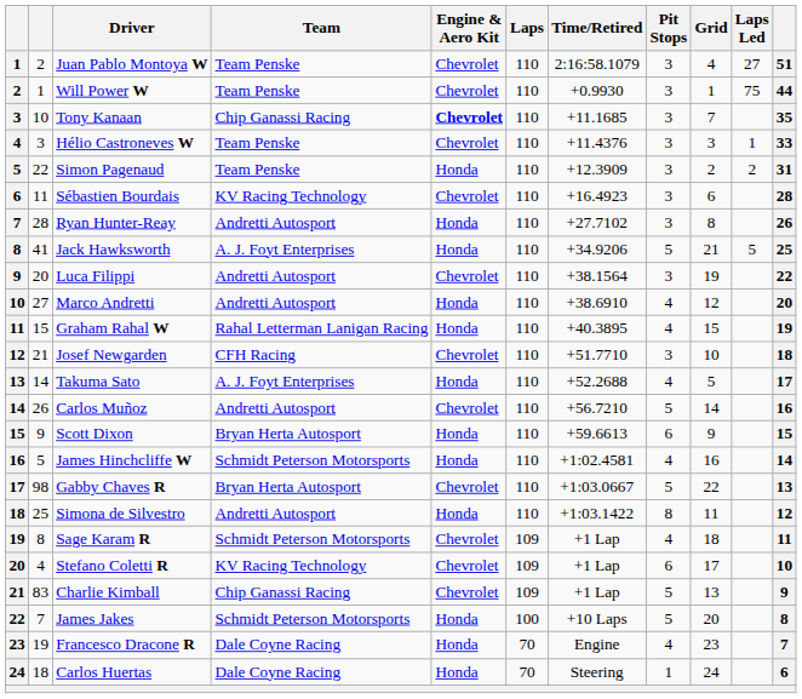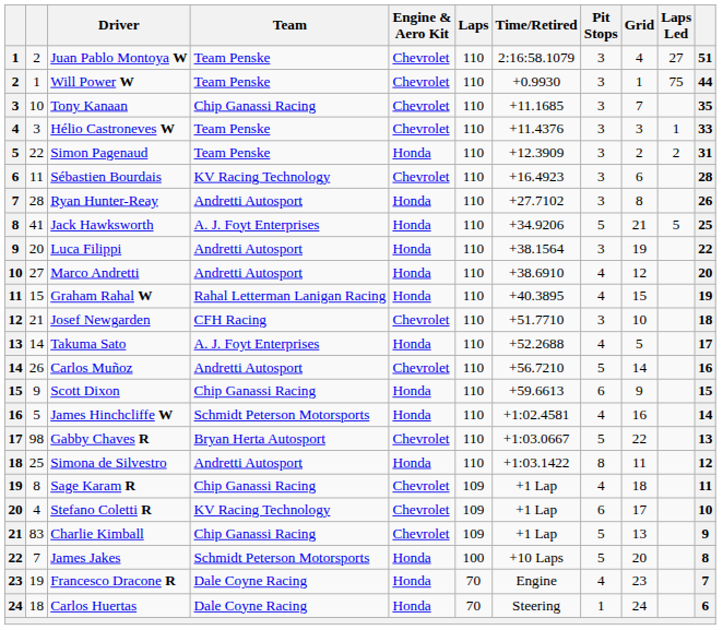 <table class="wikitable" style="text-align:center; font-size: 95%;">
 <tr>
 <th></th>
 <th></th>
 <th>Driver</th>
 <th>Team</th>
 <th>Engine &<br>Aero Kit</th>
 <th>Laps</th>
 <th>Time/Retired</th>
 <th>Pit<br>Stops</th>
 <th>Grid</th>
 <th>Laps<br>Led</th>
 <th></th>
 </tr>
 <tr>
 <th>1</th>
 <td>2</td>
 <td align=left> <a href='#'>Juan Pablo Montoya</a> <strong><span>W</span></strong></td>
 <td align=left><a href='#'>Team Penske</a></td>
 <td align=left><a href='#'>Chevrolet</a></td>
 <td>110</td>
 <td>2:16:58.1079</td>
 <td>3</td>
 <td>4</td>
 <td>27</td>
 <th>51</th>
 </tr>
 <tr>
 <th>2</th>
 <td>1</td>
 <td align=left> <a href='#'>Will Power</a> <strong><span>W</span></strong></td>
 <td align=left><a href='#'>Team Penske</a></td>
 <td align=left><a href='#'>Chevrolet</a></td>
 <td>110</td>
 <td>+0.9930</td>
 <td>3</td>
 <td>1</td>
 <td>75</td>
 <th>44</th>
 </tr>
 <tr>
 <th>3</th>
 <td>10</td>
 <td align=left> <a href='#'>Tony Kanaan</a></td>
 <td align=left><a href='#'>Chip Ganassi Racing</a></td>
-<td align=left><strong><a href='#'>Chevrolet</a></strong></td>
+<td align=left><a href='#'>Chevrolet</a></td>
 <td>110</td>
 <td>+11.1685</td>
 <td>3</td>
 <td>7</td>
 <td></td>
 <th>35</th>
 </tr>
 <tr>
 <th>4</th>
 <td>3</td>
 <td align=left> <a href='#'>Hélio Castroneves</a> <strong><span>W</span></strong></td>
 <td align=left><a href='#'>Team Penske</a></td>
 <td align=left><a href='#'>Chevrolet</a></td>
 <td>110</td>
 <td>+11.4376</td>
 <td>3</td>
 <td>3</td>
 <td>1</td>
 <th>33</th>
 </tr>
 <tr>
 <th>5</th>
 <td>22</td>
 <td align=left> <a href='#'>Simon Pagenaud</a></td>
 <td align=left><a href='#'>Team Penske</a></td>
 <td align=left><a href='#'>Honda</a></td>
 <td>110</td>
 <td>+12.3909</td>
 <td>3</td>
 <td>2</td>
 <td>2</td>
 <th>31</th>
 </tr>
 <tr>
 <th>6</th>
 <td>11</td>
 <td align=left> <a href='#'>Sébastien Bourdais</a></td>
 <td align=left><a href='#'>KV Racing Technology</a></td>
 <td align=left><a href='#'>Chevrolet</a></td>
 <td>110</td>
 <td>+16.4923</td>
 <td>3</td>
 <td>6</td>
 <td></td>
 <th>28</th>
 </tr>
 <tr>
 <th>7</th>
 <td>28</td>
 <td align=left> <a href='#'>Ryan Hunter-Reay</a></td>
 <td align=left><a href='#'>Andretti Autosport</a></td>
 <td align=left><a href='#'>Honda</a></td>
 <td>110</td>
 <td>+27.7102</td>
 <td>3</td>
 <td>8</td>
 <td></td>
 <th>26</th>
 </tr>
 <tr>
 <th>8</th>
 <td>41</td>
 <td align=left> <a href='#'>Jack Hawksworth</a></td>
 <td align=left><a href='#'>A. J. Foyt Enterprises</a></td>
 <td align=left><a href='#'>Honda</a></td>
 <td>110</td>
 <td>+34.9206</td>
 <td>5</td>
 <td>21</td>
 <td>5</td>
 <th>25</th>
 </tr>
 <tr>
 <th>9</th>
 <td>20</td>
 <td align=left> <a href='#'>Luca Filippi</a></td>
 <td align=left><a href='#'>Andretti Autosport</a></td>
-<td align=left><a href='#'>Chevrolet</a></td>
+<td align=left><a href='#'>Honda</a></td>
 <td>110</td>
 <td>+38.1564</td>
 <td>3</td>
 <td>19</td>
 <td></td>
 <th>22</th>
 </tr>
 <tr>
 <th>10</th>
 <td>27</td>
 <td align=left> <a href='#'>Marco Andretti</a></td>
 <td align=left><a href='#'>Andretti Autosport</a></td>
 <td align=left><a href='#'>Honda</a></td>
 <td>110</td>
 <td>+38.6910</td>
 <td>4</td>
 <td>12</td>
 <td></td>
 <th>20</th>
 </tr>
 <tr>
 <th>11</th>
 <td>15</td>
 <td align=left> <a href='#'>Graham Rahal</a> <strong><span>W</span></strong></td>
 <td align=left><a href='#'>Rahal Letterman Lanigan Racing</a></td>
 <td align=left><a href='#'>Honda</a></td>
 <td>110</td>
 <td>+40.3895</td>
 <td>4</td>
 <td>15</td>
 <td></td>
 <th>19</th>
 </tr>
 <tr>
 <th>12</th>
 <td>21</td>
 <td align=left> <a href='#'>Josef Newgarden</a></td>
 <td align=left><a href='#'>CFH Racing</a></td>
 <td align=left><a href='#'>Chevrolet</a></td>
 <td>110</td>
 <td>+51.7710</td>
 <td>3</td>
 <td>10</td>
 <td></td>
 <th>18</th>
 </tr>
 <tr>
 <th>13</th>
 <td>14</td>
 <td align=left> <a href='#'>Takuma Sato</a></td>
 <td align=left><a href='#'>A. J. Foyt Enterprises</a></td>
 <td align=left><a href='#'>Honda</a></td>
 <td>110</td>
 <td>+52.2688</td>
 <td>4</td>
 <td>5</td>
 <td></td>
 <th>17</th>
 </tr>
 <tr>
 <th>14</th>
 <td>26</td>
 <td align=left> <a href='#'>Carlos Muñoz</a></td>
 <td align=left><a href='#'>Andretti Autosport</a></td>
 <td align=left><a href='#'>Chevrolet</a></td>
 <td>110</td>
 <td>+56.7210</td>
 <td>5</td>
 <td>14</td>
 <td></td>
 <th>16</th>
 </tr>
 <tr>
 <th>15</th>
 <td>9</td>
 <td align=left> <a href='#'>Scott Dixon</a></td>
-<td align=left><a href='#'>Bryan Herta Autosport</a></td>
+<td align=left><a href='#'>Chip Ganassi Racing</a></td>
 <td align=left><a href='#'>Honda</a></td>
 <td>110</td>
 <td>+59.6613</td>
 <td>6</td>
 <td>9</td>
 <td></td>
 <th>15</th>
 </tr>
 <tr>
 <th>16</th>
 <td>5</td>
 <td align=left> <a href='#'>James Hinchcliffe</a> <strong><span>W</span></strong></td>
 <td align=left><a href='#'>Schmidt Peterson Motorsports</a></td>
 <td align=left><a href='#'>Honda</a></td>
 <td>110</td>
 <td>+1:02.4581</td>
 <td>4</td>
 <td>16</td>
 <td></td>
 <th>14</th>
 </tr>
 <tr>
 <th>17</th>
 <td>98</td>
 <td align=left> <a href='#'>Gabby Chaves</a> <strong><span>R</span></strong></td>
 <td align=left><a href='#'>Bryan Herta Autosport</a></td>
 <td align=left><a href='#'>Chevrolet</a></td>
 <td>110</td>
 <td>+1:03.0667</td>
 <td>5</td>
 <td>22</td>
 <td></td>
 <th>13</th>
 </tr>
 <tr>
 <th>18</th>
 <td>25</td>
 <td align=left> <a href='#'>Simona de Silvestro</a></td>
 <td align=left><a href='#'>Andretti Autosport</a></td>
 <td align=left><a href='#'>Honda</a></td>
 <td>110</td>
 <td>+1:03.1422</td>
 <td>8</td>
 <td>11</td>
 <td></td>
 <th>12</th>
 </tr>
 <tr>
 <th>19</th>
 <td>8</td>
 <td align=left> <a href='#'>Sage Karam</a> <strong><span>R</span></strong></td>
-<td align=left><a href='#'>Schmidt Peterson Motorsports</a></td>
+<td align=left><a href='#'>Chip Ganassi Racing</a></td>
 <td align=left><a href='#'>Chevrolet</a></td>
 <td>109</td>
 <td>+1 Lap</td>
 <td>4</td>
 <td>18</td>
 <td></td>
 <th>11</th>
 </tr>
 <tr>
 <th>20</th>
 <td>4</td>
 <td align=left> <a href='#'>Stefano Coletti</a> <strong><span>R</span></strong></td>
 <td align=left><a href='#'>KV Racing Technology</a></td>
 <td align=left><a href='#'>Chevrolet</a></td>
 <td>109</td>
 <td>+1 Lap</td>
 <td>6</td>
 <td>17</td>
 <td></td>
 <th>10</th>
 </tr>
 <tr>
 <th>21</th>
 <td>83</td>
 <td align=left> <a href='#'>Charlie Kimball</a></td>
 <td align=left><a href='#'>Chip Ganassi Racing</a></td>
 <td align=left><a href='#'>Chevrolet</a></td>
 <td>109</td>
 <td>+1 Lap</td>
 <td>5</td>
 <td>13</td>
 <td></td>
 <th>9</th>
 </tr>
 <tr>
 <th>22</th>
 <td>7</td>
 <td align=left> <a href='#'>James Jakes</a></td>
 <td align=left><a href='#'>Schmidt Peterson Motorsports</a></td>
 <td align=left><a href='#'>Honda</a></td>
 <td>100</td>
 <td>+10 Laps</td>
 <td>5</td>
 <td>20</td>
 <td></td>
 <th>8</th>
 </tr>
 <tr>
 <th>23</th>
 <td>19</td>
 <td align=left> <a href='#'>Francesco Dracone</a> <strong><span>R</span></strong></td>
 <td align=left><a href='#'>Dale Coyne Racing</a></td>
 <td align=left><a href='#'>Honda</a></td>
 <td>70</td>
 <td>Engine</td>
 <td>4</td>
 <td>23</td>
 <td></td>
 <th>7</th>
 </tr>
 <tr>
 <th>24</th>
 <td>18</td>
 <td align=left> <a href='#'>Carlos Huertas</a></td>
 <td align=left><a href='#'>Dale Coyne Racing</a></td>
 <td align=left><a href='#'>Honda</a></td>
 <td>70</td>
 <td>Steering</td>
 <td>1</td>
 <td>24</td>
 <td></td>
 <th>6</th>
 </tr>
 <tr>
 <th colspan=11></th>
 </tr>
 </table>
